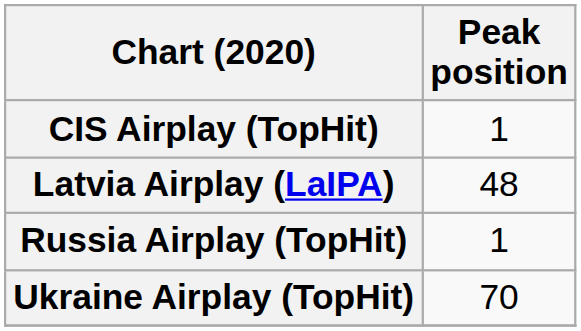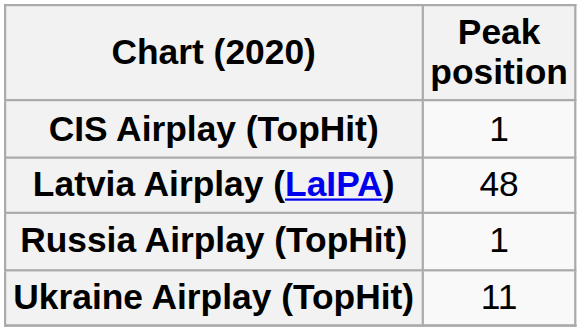 <table class="wikitable sortable plainrowheaders" style="text-align:center">
 <tr>
 <th scope="col">Chart (2020)</th>
 <th scope="col">Peak<br>position</th>
 </tr>
 <tr>
 <th scope="row">CIS Airplay (TopHit)</th>
 <td>1</td>
 </tr>
 <tr>
 <th scope="row">Latvia Airplay (<a href='#'>LaIPA</a>)</th>
 <td>48</td>
 </tr>
 <tr>
 <th scope="row">Russia Airplay (TopHit)</th>
 <td>1</td>
 </tr>
 <tr>
 <th scope="row">Ukraine Airplay (TopHit)</th>
-<td>70</td>
+<td>11</td>
 </tr>
 <tr>
 </tr>
 </table>
